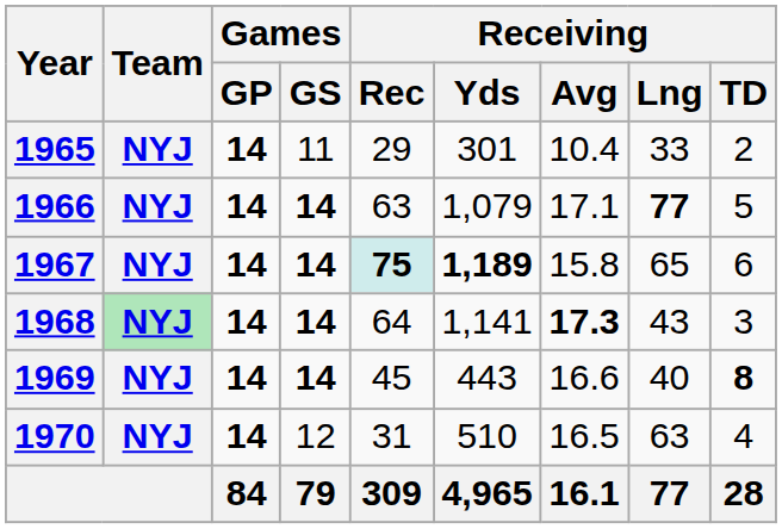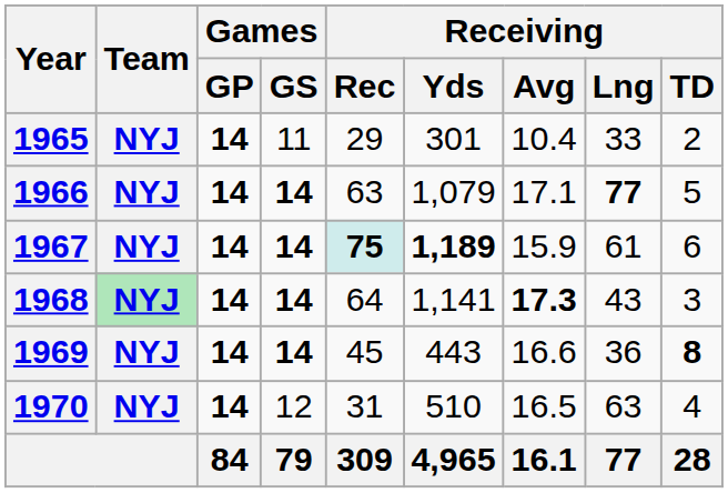 <table class="wikitable" style="text-align:center;">
 <tr>
 <th rowspan="2">Year</th>
 <th rowspan="2">Team</th>
 <th colspan="2">Games</th>
 <th colspan="5">Receiving</th>
 </tr>
 <tr>
 <th>GP</th>
 <th>GS</th>
 <th>Rec</th>
 <th>Yds</th>
 <th>Avg</th>
 <th>Lng</th>
 <th>TD</th>
 </tr>
 <tr>
 <th><a href='#'>1965</a></th>
 <th><a href='#'>NYJ</a></th>
 <td><strong>14</strong></td>
 <td>11</td>
 <td>29</td>
 <td>301</td>
 <td>10.4</td>
 <td>33</td>
 <td>2</td>
 </tr>
 <tr>
 <th><a href='#'>1966</a></th>
 <th><a href='#'>NYJ</a></th>
 <td><strong>14</strong></td>
 <td><strong>14</strong></td>
 <td>63</td>
 <td>1,079</td>
 <td>17.1</td>
 <td><strong>77</strong></td>
 <td>5</td>
 </tr>
 <tr>
 <th><a href='#'>1967</a></th>
 <th><a href='#'>NYJ</a></th>
 <td><strong>14</strong></td>
 <td><strong>14</strong></td>
 <td style="background:#cfecec;"><strong>75</strong></td>
 <td><strong>1,189</strong></td>
-<td>15.8</td>
-<td>65</td>
+<td>15.9</td>
+<td>61</td>
 <td>6</td>
 </tr>
 <tr>
 <th><a href='#'>1968</a></th>
 <th style="background:#afe6ba;"><a href='#'>NYJ</a></th>
 <td><strong>14</strong></td>
 <td><strong>14</strong></td>
 <td>64</td>
 <td>1,141</td>
 <td><strong>17.3</strong></td>
 <td>43</td>
 <td>3</td>
 </tr>
 <tr>
 <th><a href='#'>1969</a></th>
 <th><a href='#'>NYJ</a></th>
 <td><strong>14</strong></td>
 <td><strong>14</strong></td>
 <td>45</td>
 <td>443</td>
 <td>16.6</td>
-<td>40</td>
+<td>36</td>
 <td><strong>8</strong></td>
 </tr>
 <tr>
 <th><a href='#'>1970</a></th>
 <th><a href='#'>NYJ</a></th>
 <td><strong>14</strong></td>
 <td>12</td>
 <td>31</td>
 <td>510</td>
 <td>16.5</td>
 <td>63</td>
 <td>4</td>
 </tr>
 <tr>
 <th colspan="2"></th>
 <th>84</th>
 <th>79</th>
 <th>309</th>
 <th>4,965</th>
 <th>16.1</th>
 <th>77</th>
 <th>28</th>
 </tr>
 </table>
